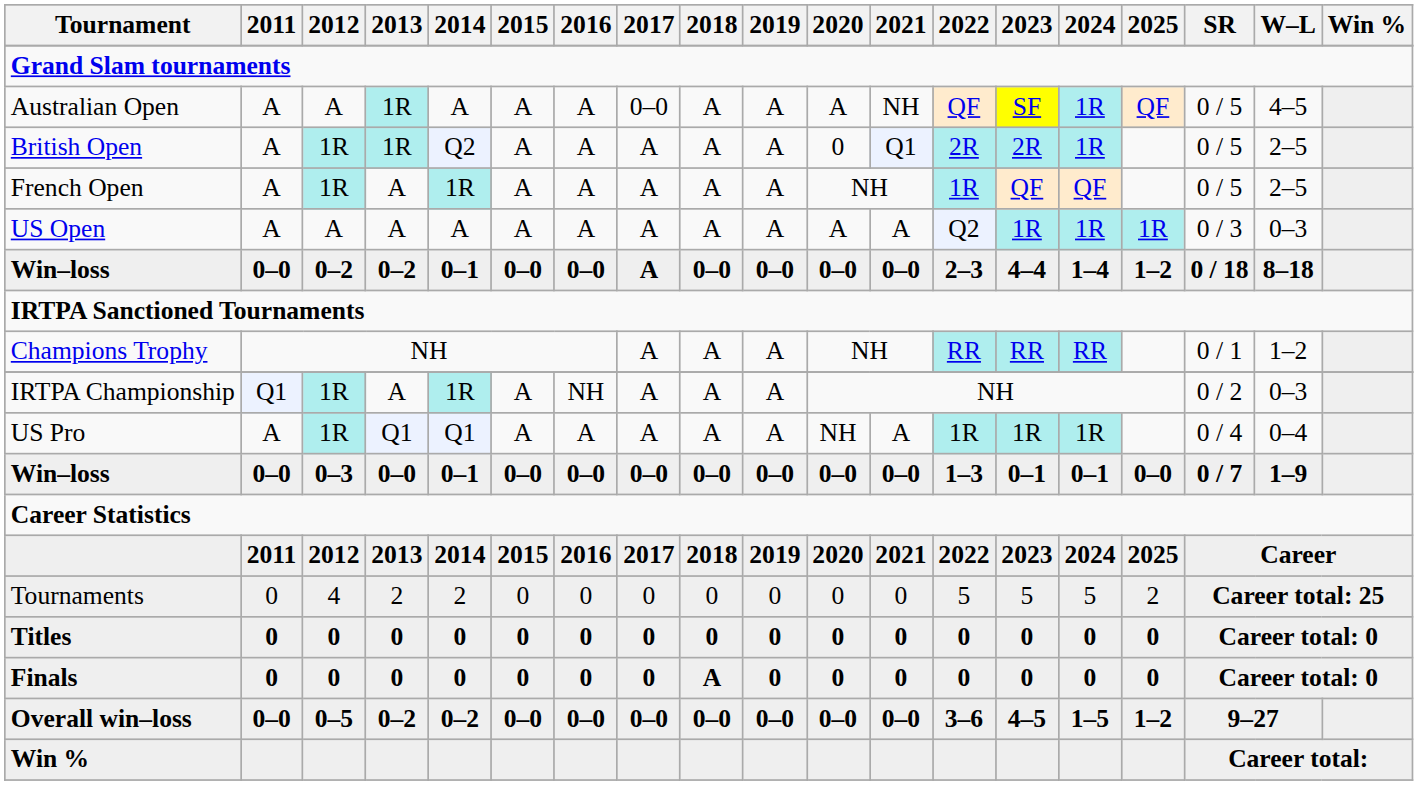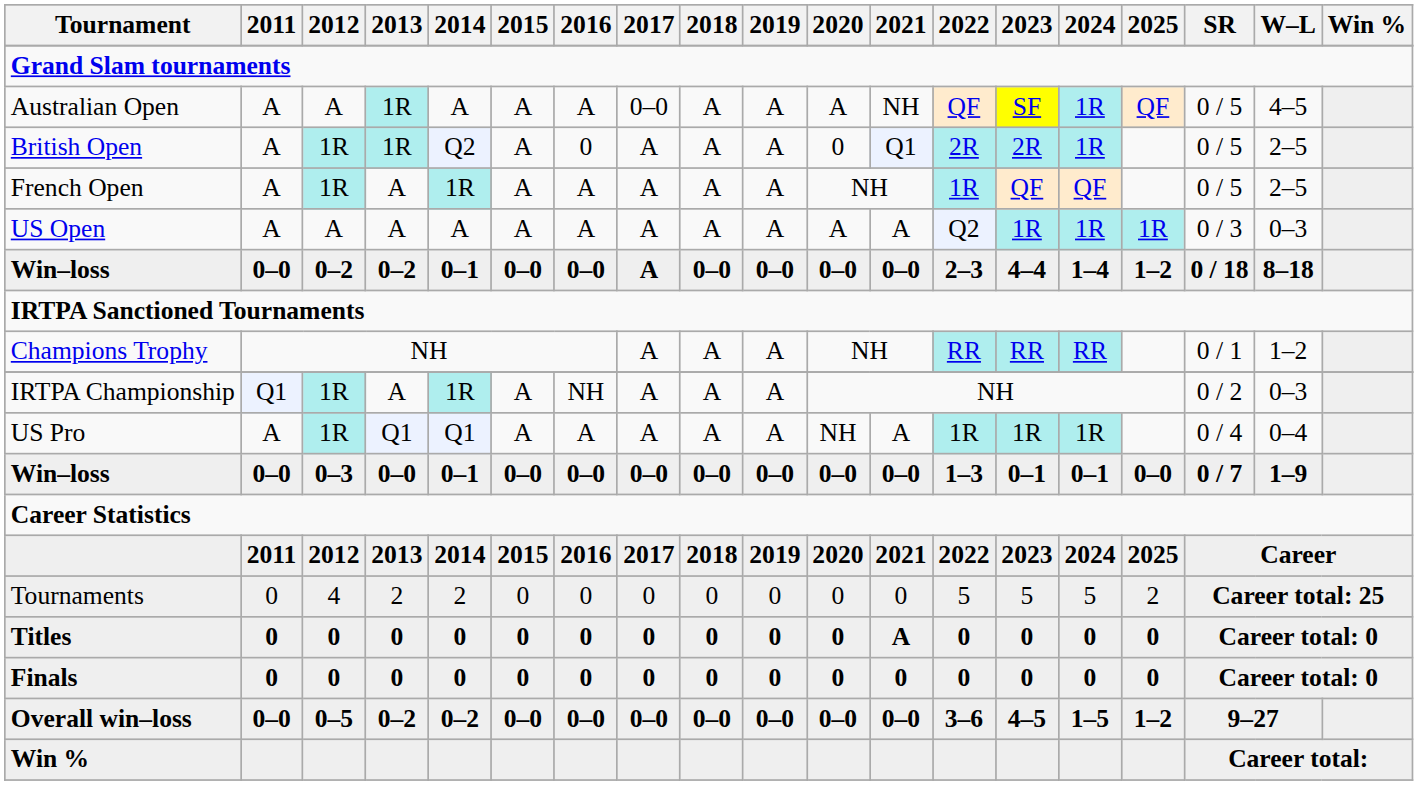 <table class="wikitable nowrap" style=text-align:center;font-size:94%>
 <tr>
 <th>Tournament</th>
 <th>2011</th>
 <th>2012</th>
 <th>2013</th>
 <th>2014</th>
 <th>2015</th>
 <th>2016</th>
 <th>2017</th>
 <th>2018</th>
 <th>2019</th>
 <th>2020</th>
 <th>2021</th>
 <th>2022</th>
 <th>2023</th>
 <th>2024</th>
 <th>2025</th>
 <th>SR</th>
 <th>W–L</th>
 <th>Win %</th>
 </tr>
 <tr style=font-weight:bold;background:#efefef>
 </tr>
 <tr>
 <td colspan="19" style="text-align:left"><strong><a href='#'>Grand Slam tournaments</a></strong></td>
 </tr>
 <tr>
 <td align=left>Australian Open</td>
 <td>A</td>
 <td>A</td>
 <td bgcolor=afeeee>1R</td>
 <td>A</td>
 <td>A</td>
 <td>A</td>
 <td>0–0</td>
 <td>A</td>
 <td>A</td>
 <td>A</td>
 <td>NH</td>
 <td bgcolor=ffebcd><a href='#'>QF</a></td>
 <td style="background:yellow;"><a href='#'>SF</a></td>
 <td bgcolor=afeeee><a href='#'>1R</a></td>
 <td bgcolor=ffebcd><a href='#'>QF</a></td>
 <td>0 / 5</td>
 <td>4–5</td>
 <td bgcolor=efefef></td>
 </tr>
 <tr>
 <td align=left><a href='#'>British Open</a></td>
 <td>A</td>
 <td bgcolor=afeeee>1R</td>
 <td bgcolor=afeeee>1R</td>
 <td bgcolor=ecf2ff>Q2</td>
 <td>A</td>
-<td>A</td>
+<td>0</td>
 <td>A</td>
 <td>A</td>
 <td>A</td>
 <td>0</td>
 <td bgcolor=ecf2ff>Q1</td>
 <td bgcolor=afeeee><a href='#'>2R</a></td>
 <td bgcolor=afeeee><a href='#'>2R</a></td>
 <td bgcolor=afeeee><a href='#'>1R</a></td>
 <td></td>
 <td>0 / 5</td>
 <td>2–5</td>
 <td bgcolor=efefef></td>
 </tr>
 <tr>
 <td align=left>French Open</td>
 <td>A</td>
 <td bgcolor=afeeee>1R</td>
 <td>A</td>
 <td bgcolor=afeeee>1R</td>
 <td>A</td>
 <td>A</td>
 <td>A</td>
 <td>A</td>
 <td>A</td>
 <td colspan=2>NH</td>
 <td bgcolor=afeeee><a href='#'>1R</a></td>
 <td bgcolor=ffebcd><a href='#'>QF</a></td>
 <td bgcolor=ffebcd><a href='#'>QF</a></td>
 <td></td>
 <td>0 / 5</td>
 <td>2–5</td>
 <td bgcolor=efefef></td>
 </tr>
 <tr>
 <td align=left><a href='#'>US Open</a></td>
 <td>A</td>
 <td>A</td>
 <td>A</td>
 <td>A</td>
 <td>A</td>
 <td>A</td>
 <td>A</td>
 <td>A</td>
 <td>A</td>
 <td>A</td>
 <td>A</td>
 <td bgcolor=ecf2ff>Q2</td>
 <td bgcolor=afeeee><a href='#'>1R</a></td>
 <td bgcolor=afeeee><a href='#'>1R</a></td>
 <td bgcolor=afeeee><a href='#'>1R</a></td>
 <td>0 / 3</td>
 <td>0–3</td>
 <td bgcolor=efefef></td>
 </tr>
 <tr style=font-weight:bold;background:#efefef>
 <td style=text-align:left>Win–loss</td>
 <td>0–0</td>
 <td>0–2</td>
 <td>0–2</td>
 <td>0–1</td>
 <td>0–0</td>
 <td>0–0</td>
 <td>A</td>
 <td>0–0</td>
 <td>0–0</td>
 <td>0–0</td>
 <td>0–0</td>
 <td>2–3</td>
 <td>4–4</td>
 <td>1–4</td>
 <td>1–2</td>
 <td>0 / 18</td>
 <td>8–18</td>
 <td bgcolor=efefef></td>
 </tr>
 <tr>
 <td colspan="19" style="text-align:left"><strong>IRTPA Sanctioned Tournaments</strong></td>
 </tr>
 <tr>
 <td align=left><a href='#'>Champions Trophy</a></td>
 <td colspan=6>NH</td>
 <td>A</td>
 <td>A</td>
 <td>A</td>
 <td colspan=2>NH</td>
 <td bgcolor=afeeee><a href='#'>RR</a></td>
 <td bgcolor=afeeee><a href='#'>RR</a></td>
 <td bgcolor=afeeee><a href='#'>RR</a></td>
 <td></td>
 <td>0 / 1</td>
 <td>1–2</td>
 <td bgcolor=efefef></td>
 </tr>
 <tr>
 </tr>
 <tr>
 <td align=left>IRTPA Championship</td>
 <td bgcolor=ecf2ff>Q1</td>
 <td bgcolor=afeeee>1R</td>
 <td>A</td>
 <td bgcolor=afeeee>1R</td>
 <td>A</td>
 <td>NH</td>
 <td>A</td>
 <td>A</td>
 <td>A</td>
 <td colspan=6>NH</td>
 <td>0 / 2</td>
 <td>0–3</td>
 <td bgcolor=efefef></td>
 </tr>
 <tr>
 <td align=left>US Pro</td>
 <td>A</td>
 <td bgcolor=afeeee>1R</td>
 <td bgcolor=ecf2ff>Q1</td>
 <td bgcolor=ecf2ff>Q1</td>
 <td>A</td>
 <td>A</td>
 <td>A</td>
 <td>A</td>
 <td>A</td>
 <td>NH</td>
 <td>A</td>
 <td bgcolor=afeeee>1R</td>
 <td bgcolor=afeeee>1R</td>
 <td bgcolor=afeeee>1R</td>
 <td></td>
 <td>0 / 4</td>
 <td>0–4</td>
 <td bgcolor=efefef></td>
 </tr>
 <tr style=font-weight:bold;background:#efefef>
 <td style=text-align:left>Win–loss</td>
 <td>0–0</td>
 <td>0–3</td>
 <td>0–0</td>
 <td>0–1</td>
 <td>0–0</td>
 <td>0–0</td>
 <td>0–0</td>
 <td>0–0</td>
 <td>0–0</td>
 <td>0–0</td>
 <td>0–0</td>
 <td>1–3</td>
 <td>0–1</td>
 <td>0–1</td>
 <td>0–0</td>
 <td>0 / 7</td>
 <td>1–9</td>
 <td bgcolor=efefef></td>
 </tr>
 <tr>
 <td colspan="19" style="text-align:left"><strong>Career Statistics</strong></td>
 </tr>
 <tr style="font-weight:bold;background:#EFEFEF;">
 <td></td>
 <td>2011</td>
 <td>2012</td>
 <td>2013</td>
 <td>2014</td>
 <td>2015</td>
 <td>2016</td>
 <td>2017</td>
 <td>2018</td>
 <td>2019</td>
 <td>2020</td>
 <td>2021</td>
 <td>2022</td>
 <td>2023</td>
 <td>2024</td>
 <td>2025</td>
 <td colspan=3>Career</td>
 </tr>
 <tr style="background:#EFEFEF">
 <td align=left>Tournaments</td>
 <td>0</td>
 <td>4</td>
 <td>2</td>
 <td>2</td>
 <td>0</td>
 <td>0</td>
 <td>0</td>
 <td>0</td>
 <td>0</td>
 <td>0</td>
 <td>0</td>
 <td>5</td>
 <td>5</td>
 <td>5</td>
 <td>2</td>
 <td colspan="3"><strong>Career total: 25</strong></td>
 </tr>
 <tr style=font-weight:bold;background:#efefef>
 <td style=text-align:left>Titles</td>
 <td>0</td>
 <td>0</td>
 <td>0</td>
 <td>0</td>
 <td>0</td>
 <td>0</td>
 <td>0</td>
 <td>0</td>
 <td>0</td>
 <td>0</td>
-<td>0</td>
+<td>A</td>
 <td>0</td>
 <td>0</td>
 <td>0</td>
 <td>0</td>
 <td colspan="3"><strong>Career total: 0</strong></td>
 </tr>
 <tr style=font-weight:bold;background:#efefef>
 <td style=text-align:left>Finals</td>
 <td>0</td>
 <td>0</td>
 <td>0</td>
 <td>0</td>
 <td>0</td>
 <td>0</td>
 <td>0</td>
-<td>A</td>
+<td>0</td>
 <td>0</td>
 <td>0</td>
 <td>0</td>
 <td>0</td>
 <td>0</td>
 <td>0</td>
 <td>0</td>
 <td colspan="3"><strong>Career total: 0</strong></td>
 </tr>
 <tr style=font-weight:bold;background:#efefef>
 <td style=text-align:left>Overall win–loss</td>
 <td>0–0</td>
 <td>0–5</td>
 <td>0–2</td>
 <td>0–2</td>
 <td>0–0</td>
 <td>0–0</td>
 <td>0–0</td>
 <td>0–0</td>
 <td>0–0</td>
 <td>0–0</td>
 <td>0–0</td>
 <td>3–6</td>
 <td>4–5</td>
 <td>1–5</td>
 <td>1–2</td>
 <td colspan="2">9–27</td>
 <td></td>
 </tr>
 <tr style=font-weight:bold;background:#efefef>
 <td align=left>Win %</td>
 <td></td>
 <td></td>
 <td></td>
 <td></td>
 <td></td>
 <td></td>
 <td></td>
 <td></td>
 <td></td>
 <td></td>
 <td></td>
 <td></td>
 <td></td>
 <td></td>
 <td></td>
 <td colspan="3"><strong>Career total: </strong></td>
 </tr>
 </table>
